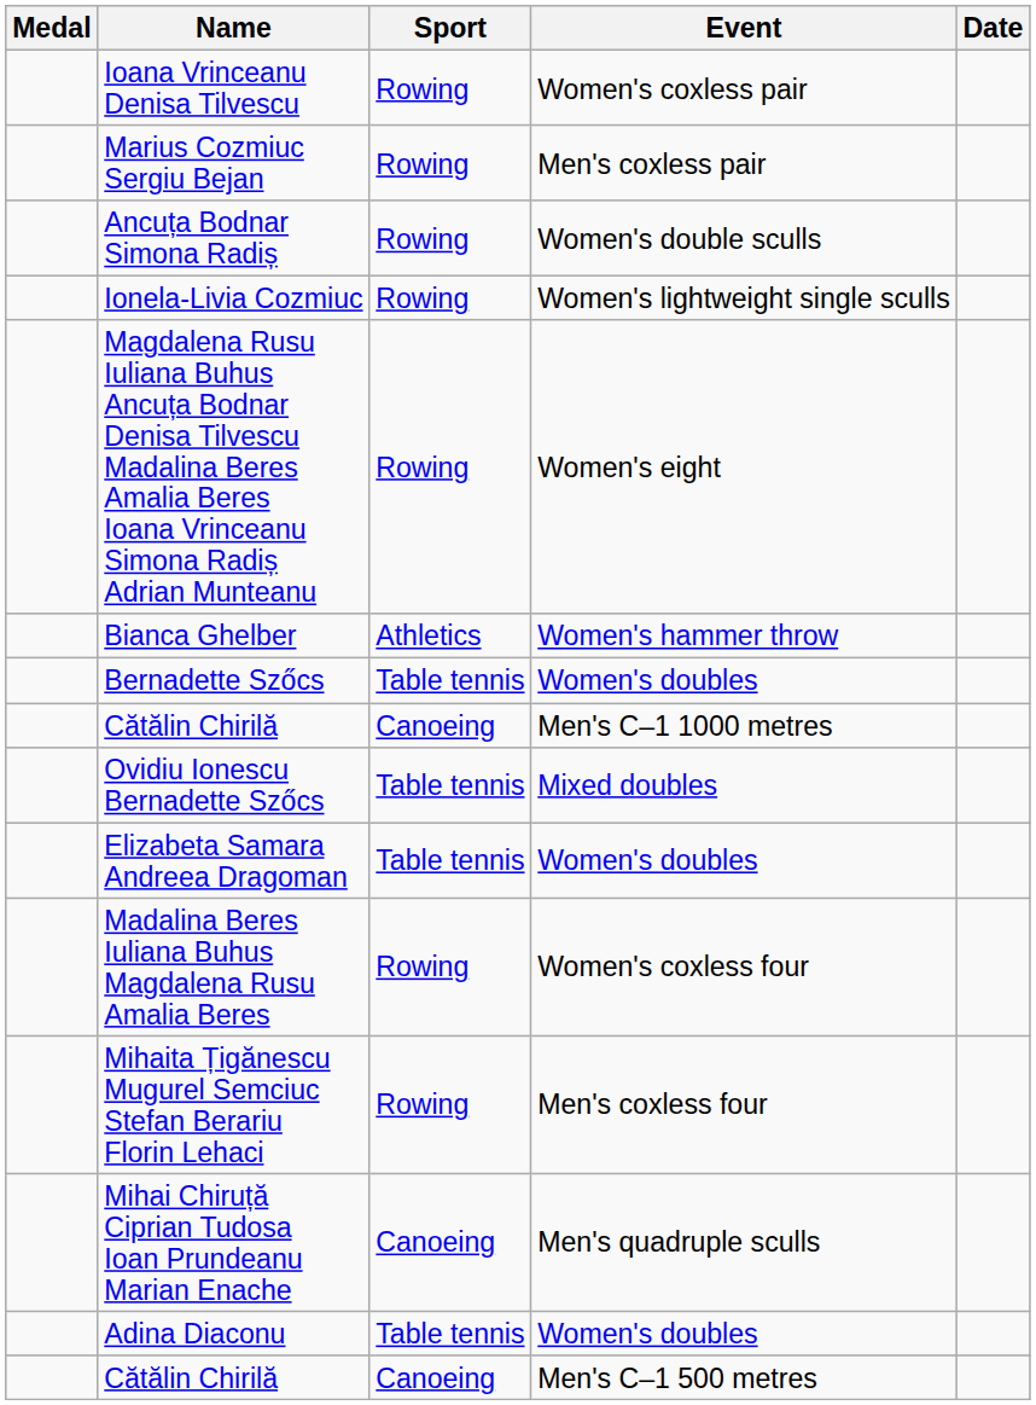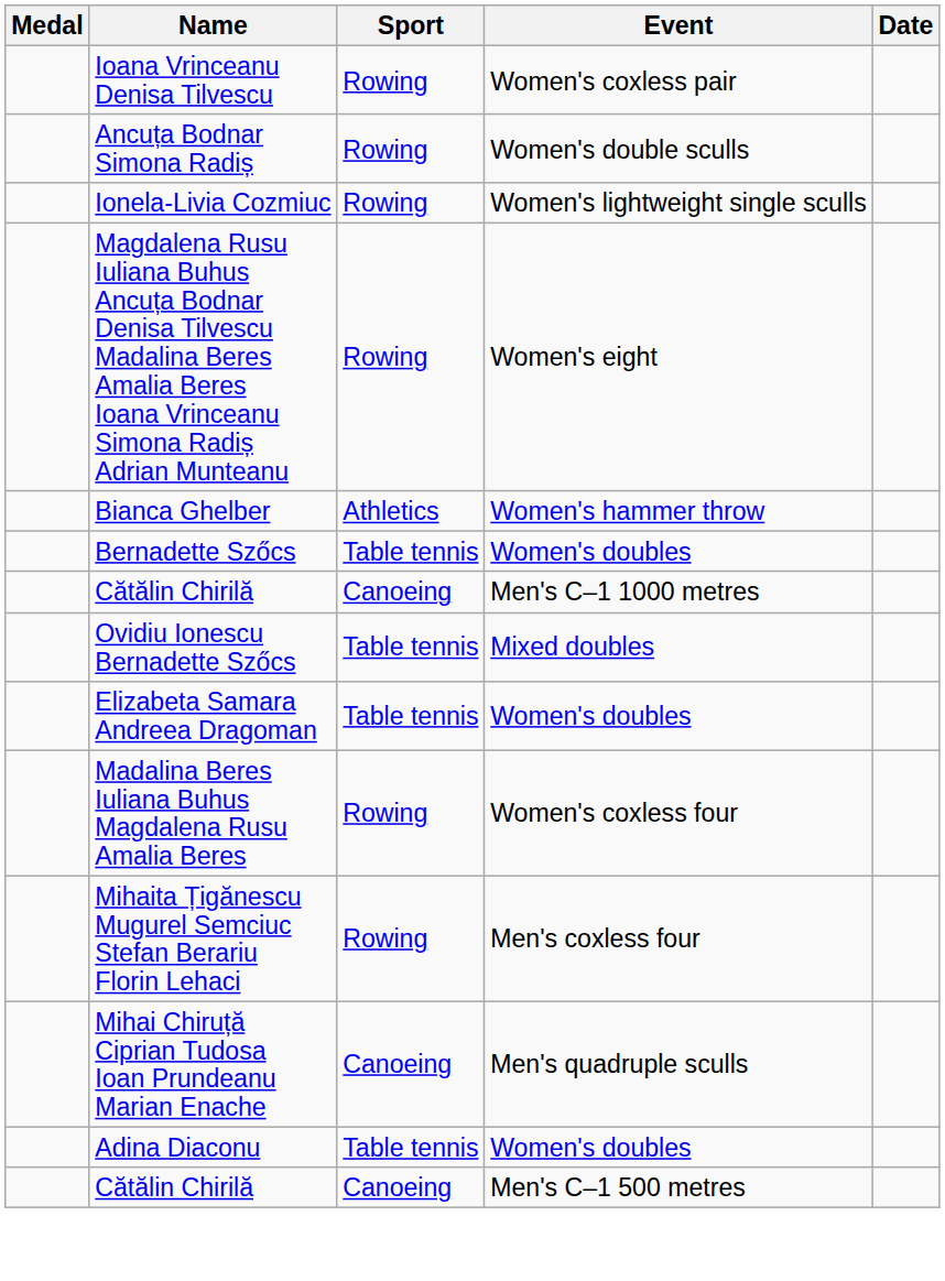 <table class="wikitable sortable" style="font-size: 95%;">
 <tr>
 <th>Medal</th>
 <th>Name</th>
 <th>Sport</th>
 <th>Event</th>
 <th>Date</th>
 </tr>
 <tr>
 <td></td>
 <td><a href='#'>Ioana Vrinceanu</a><br><a href='#'>Denisa Tilvescu</a></td>
 <td><a href='#'>Rowing</a></td>
 <td>Women's coxless pair</td>
-<td></td>
-</tr>
-<tr>
-<td></td>
-<td><a href='#'>Marius Cozmiuc</a><br><a href='#'>Sergiu Bejan</a></td>
-<td><a href='#'>Rowing</a></td>
-<td>Men's coxless pair</td>
 <td></td>
 </tr>
 <tr>
 <td></td>
 <td><a href='#'>Ancuța Bodnar</a><br><a href='#'>Simona Radiș</a></td>
 <td><a href='#'>Rowing</a></td>
 <td>Women's double sculls</td>
 <td></td>
 </tr>
 <tr>
 <td></td>
 <td><a href='#'>Ionela-Livia Cozmiuc</a></td>
 <td><a href='#'>Rowing</a></td>
 <td>Women's lightweight single sculls</td>
 <td></td>
 </tr>
 <tr>
 <td></td>
 <td><a href='#'>Magdalena Rusu</a><br><a href='#'>Iuliana Buhus</a><br><a href='#'>Ancuța Bodnar</a><br><a href='#'>Denisa Tilvescu</a><br><a href='#'>Madalina Beres</a><br><a href='#'>Amalia Beres</a><br><a href='#'>Ioana Vrinceanu</a><br><a href='#'>Simona Radiș</a><br><a href='#'>Adrian Munteanu</a></td>
 <td><a href='#'>Rowing</a></td>
 <td>Women's eight</td>
 <td></td>
 </tr>
 <tr>
 <td></td>
 <td><a href='#'>Bianca Ghelber</a></td>
 <td><a href='#'>Athletics</a></td>
 <td><a href='#'>Women's hammer throw</a></td>
 <td></td>
 </tr>
 <tr>
 <td></td>
 <td><a href='#'>Bernadette Szőcs</a></td>
 <td><a href='#'>Table tennis</a></td>
 <td><a href='#'>Women's doubles</a></td>
 <td></td>
 </tr>
 <tr>
 <td></td>
 <td><a href='#'>Cătălin Chirilă</a></td>
 <td><a href='#'>Canoeing</a></td>
 <td>Men's C–1 1000 metres</td>
 <td></td>
 </tr>
 <tr>
 <td></td>
 <td><a href='#'>Ovidiu Ionescu</a><br><a href='#'>Bernadette Szőcs</a></td>
 <td><a href='#'>Table tennis</a></td>
 <td><a href='#'>Mixed doubles</a></td>
 <td></td>
 </tr>
 <tr>
 <td></td>
 <td><a href='#'>Elizabeta Samara</a><br><a href='#'>Andreea Dragoman</a></td>
 <td><a href='#'>Table tennis</a></td>
 <td><a href='#'>Women's doubles</a></td>
 <td></td>
 </tr>
 <tr>
 <td></td>
 <td><a href='#'>Madalina Beres</a><br><a href='#'>Iuliana Buhus</a><br><a href='#'>Magdalena Rusu</a><br><a href='#'>Amalia Beres</a></td>
 <td><a href='#'>Rowing</a></td>
 <td>Women's coxless four</td>
 <td></td>
 </tr>
 <tr>
 <td></td>
 <td><a href='#'>Mihaita Țigănescu</a><br><a href='#'>Mugurel Semciuc</a><br><a href='#'>Stefan Berariu</a><br><a href='#'>Florin Lehaci</a></td>
 <td><a href='#'>Rowing</a></td>
 <td>Men's coxless four</td>
 <td></td>
 </tr>
 <tr>
 <td></td>
 <td><a href='#'>Mihai Chiruță</a><br><a href='#'>Ciprian Tudosa</a><br><a href='#'>Ioan Prundeanu</a><br><a href='#'>Marian Enache</a></td>
 <td><a href='#'>Canoeing</a></td>
 <td>Men's quadruple sculls</td>
 <td></td>
 </tr>
 <tr>
 <td></td>
 <td><a href='#'>Adina Diaconu</a></td>
 <td><a href='#'>Table tennis</a></td>
 <td><a href='#'>Women's doubles</a></td>
 <td></td>
 </tr>
 <tr>
 <td></td>
 <td><a href='#'>Cătălin Chirilă</a></td>
 <td><a href='#'>Canoeing</a></td>
 <td>Men's C–1 500 metres</td>
 <td></td>
 </tr>
 </table>
